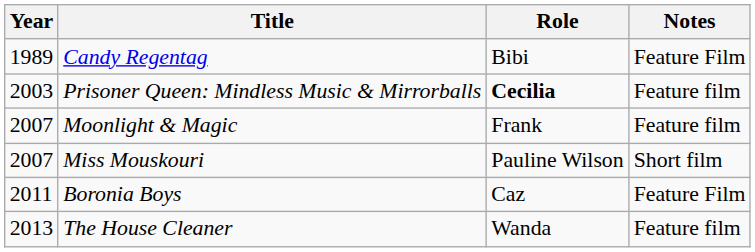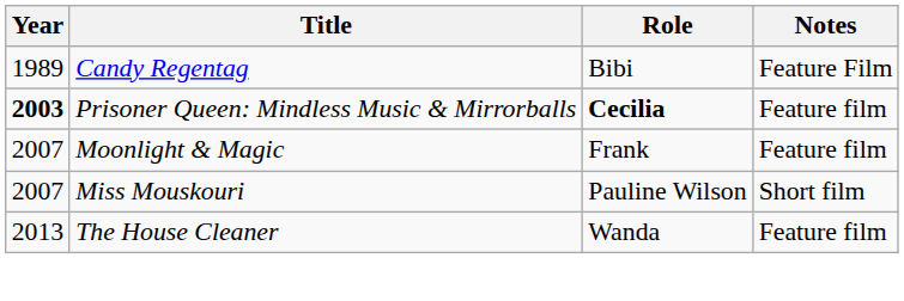 <table class="wikitable">
 <tr>
 <th>Year</th>
 <th>Title</th>
 <th>Role</th>
 <th>Notes</th>
 </tr>
 <tr>
 <td>1989</td>
 <td><em><a href='#'>Candy Regentag</a></em></td>
 <td>Bibi</td>
 <td>Feature Film</td>
 </tr>
 <tr>
-<td>2003</td>
+<td><strong>2003</strong></td>
 <td><em>Prisoner Queen: Mindless Music & Mirrorballs</em></td>
 <td><strong>Cecilia</strong></td>
 <td>Feature film</td>
 </tr>
 <tr>
 <td>2007</td>
 <td><em>Moonlight & Magic</em></td>
 <td>Frank</td>
 <td>Feature film</td>
 </tr>
 <tr>
 <td>2007</td>
 <td><em>Miss Mouskouri</em></td>
 <td>Pauline Wilson</td>
 <td>Short film</td>
 </tr>
 <tr>
-<td>2011</td>
-<td><em>Boronia Boys</em></td>
-<td>Caz</td>
-<td>Feature Film</td>
-</tr>
-<tr>
 <td>2013</td>
 <td><em>The House Cleaner</em></td>
 <td>Wanda</td>
 <td>Feature film</td>
 </tr>
 </table>
